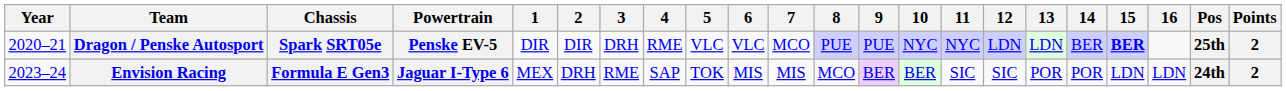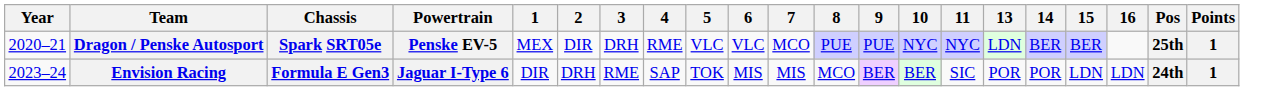 <table class="wikitable" style="text-align:center; font-size:85%">
 <tr>
 <th>Year</th>
 <th>Team</th>
 <th>Chassis</th>
 <th>Powertrain</th>
 <th>1</th>
 <th>2</th>
 <th>3</th>
 <th>4</th>
 <th>5</th>
 <th>6</th>
 <th>7</th>
 <th>8</th>
 <th>9</th>
 <th>10</th>
 <th>11</th>
-<th>12</th>
 <th>13</th>
 <th>14</th>
 <th>15</th>
 <th>16</th>
 <th>Pos</th>
 <th>Points</th>
 </tr>
 <tr>
 <td nowrap><a href='#'>2020–21</a></td>
 <th nowrap><a href='#'>Dragon / Penske Autosport</a></th>
 <th nowrap><a href='#'>Spark</a> <a href='#'>SRT05e</a></th>
 <th nowrap><a href='#'>Penske</a> EV-5</th>
-<td><a href='#'>DIR</a></td>
+<td><a href='#'>MEX</a></td>
 <td><a href='#'>DIR</a></td>
 <td><a href='#'>DRH</a></td>
 <td><a href='#'>RME</a></td>
 <td><a href='#'>VLC</a></td>
 <td><a href='#'>VLC</a></td>
 <td><a href='#'>MCO</a></td>
 <td style="background:#CFCFFF;"><a href='#'>PUE</a><br></td>
 <td style="background:#CFCFFF;"><a href='#'>PUE</a><br></td>
 <td style="background:#CFCFFF;"><a href='#'>NYC</a><br></td>
 <td style="background:#CFCFFF;"><a href='#'>NYC</a><br></td>
-<td style="background:#CFCFFF;"><a href='#'>LDN</a><br></td>
 <td style="background:#DFFFDF;"><a href='#'>LDN</a><br></td>
 <td style="background:#CFCFFF;"><a href='#'>BER</a><br></td>
-<td style="background:#CFCFFF;"><strong><a href='#'>BER</a><br></strong></td>
+<td style="background:#CFCFFF;"><a href='#'>BER</a><br></td>
 <td></td>
 <th>25th</th>
-<th>2</th>
+<th>1</th>
 </tr>
 <tr>
 <td nowrap><a href='#'>2023–24</a></td>
 <th nowrap><a href='#'>Envision Racing</a></th>
 <th nowrap><a href='#'>Formula E Gen3</a></th>
 <th nowrap><a href='#'>Jaguar I-Type 6</a></th>
-<td><a href='#'>MEX</a></td>
+<td><a href='#'>DIR</a></td>
 <td><a href='#'>DRH</a></td>
 <td><a href='#'>RME</a></td>
 <td><a href='#'>SAP</a></td>
 <td><a href='#'>TOK</a></td>
 <td><a href='#'>MIS</a></td>
 <td><a href='#'>MIS</a></td>
 <td><a href='#'>MCO</a></td>
 <td style="background:#EFCFFF;"><a href='#'>BER</a><br></td>
 <td style="background:#DFFFDF;"><a href='#'>BER</a><br></td>
 <td><a href='#'>SIC</a></td>
-<td><a href='#'>SIC</a></td>
 <td><a href='#'>POR</a></td>
 <td><a href='#'>POR</a></td>
 <td><a href='#'>LDN</a></td>
 <td><a href='#'>LDN</a></td>
 <th>24th</th>
-<th>2</th>
+<th>1</th>
 </tr>
 </table>
